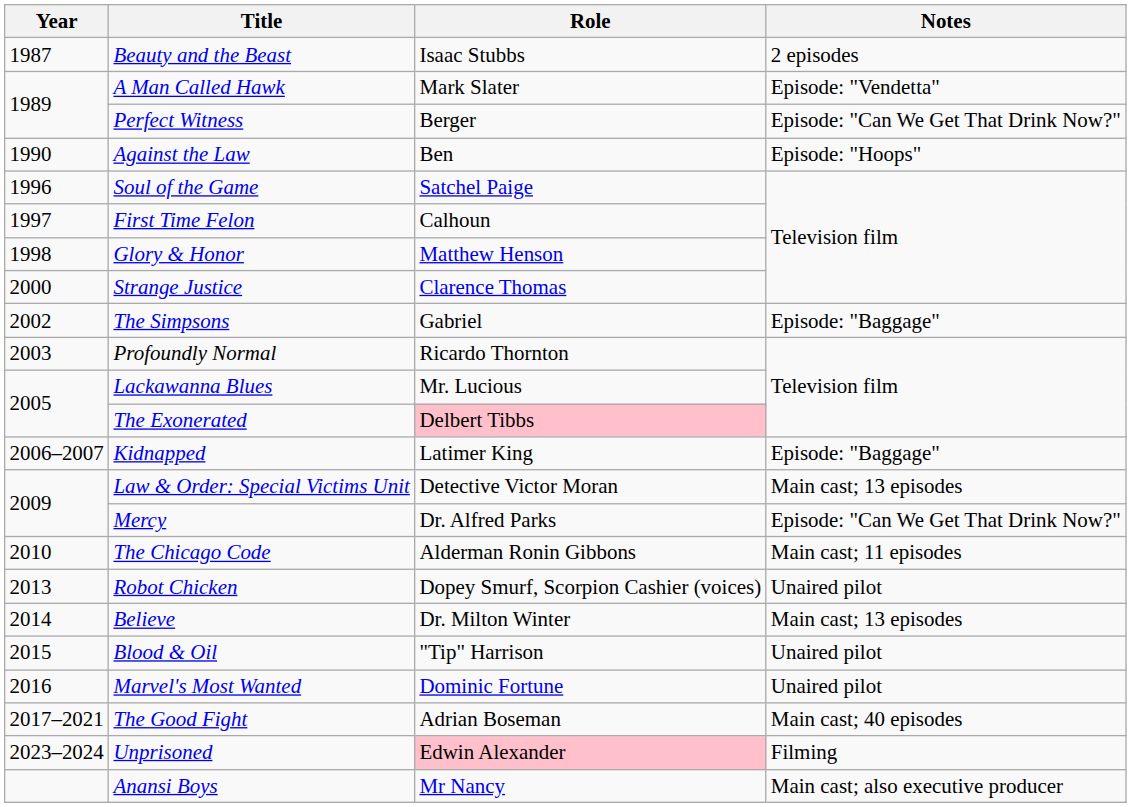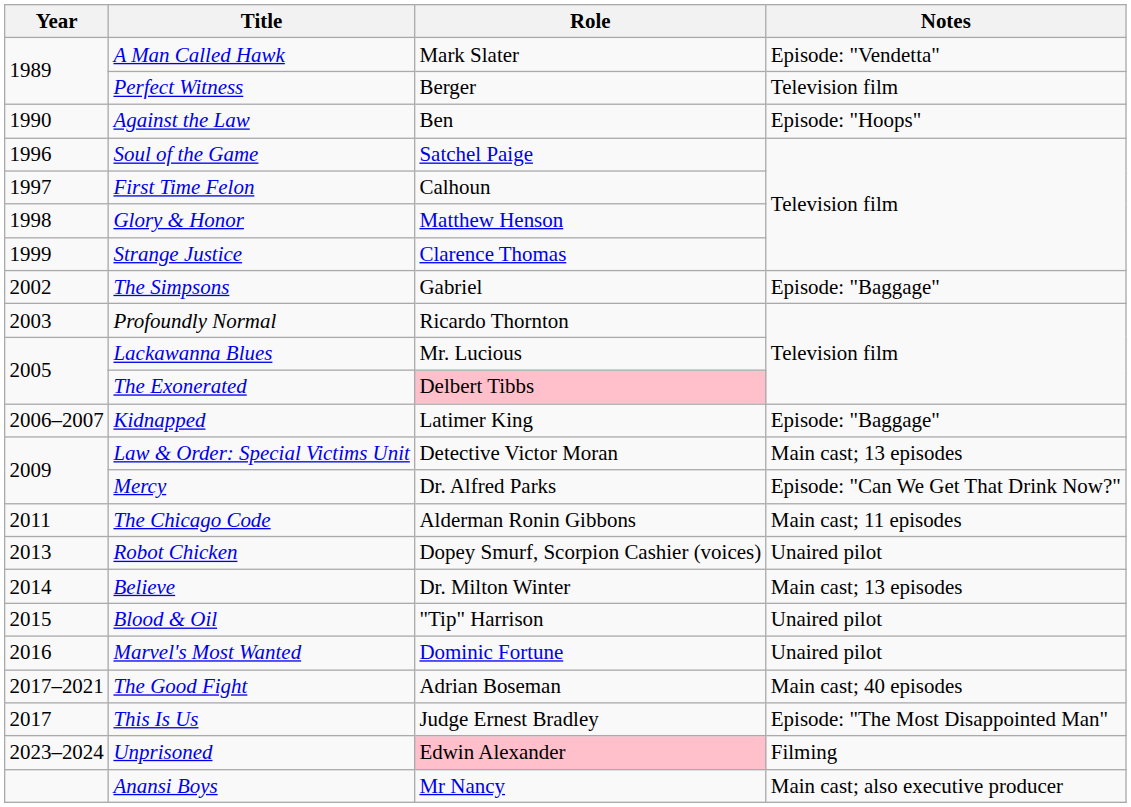 <table class="wikitable sortable">
 <tr>
 <th>Year</th>
 <th>Title</th>
 <th>Role</th>
 <th>Notes</th>
-</tr>
-<tr>
-<td>1987</td>
-<td><em><a href='#'>Beauty and the Beast</a></em></td>
-<td>Isaac Stubbs</td>
-<td>2 episodes</td>
 </tr>
 <tr>
 <td rowspan="2">1989</td>
 <td><em><a href='#'>A Man Called Hawk</a></em></td>
 <td>Mark Slater</td>
 <td>Episode: "Vendetta"</td>
 </tr>
 <tr>
 <td><em><a href='#'>Perfect Witness</a></em></td>
 <td>Berger</td>
-<td>Episode: "Can We Get That Drink Now?"</td>
+<td>Television film</td>
 </tr>
 <tr>
 <td>1990</td>
 <td><em><a href='#'>Against the Law</a></em></td>
 <td>Ben</td>
 <td>Episode: "Hoops"</td>
 </tr>
 <tr>
 <td>1996</td>
 <td><em><a href='#'>Soul of the Game</a></em></td>
 <td><a href='#'>Satchel Paige</a></td>
 <td rowspan="4">Television film</td>
 </tr>
 <tr>
 <td>1997</td>
 <td><em><a href='#'>First Time Felon</a></em></td>
 <td>Calhoun</td>
 </tr>
 <tr>
 <td>1998</td>
 <td><em><a href='#'>Glory & Honor</a></em></td>
 <td><a href='#'>Matthew Henson</a></td>
 </tr>
 <tr>
-<td>2000</td>
+<td>1999</td>
 <td><em><a href='#'>Strange Justice</a></em></td>
 <td><a href='#'>Clarence Thomas</a></td>
 </tr>
 <tr>
 <td>2002</td>
 <td><em><a href='#'>The Simpsons</a></em></td>
 <td>Gabriel</td>
 <td>Episode: "Baggage"</td>
 </tr>
 <tr>
 <td>2003</td>
 <td><em>Profoundly Normal</em></td>
 <td>Ricardo Thornton</td>
 <td rowspan="3">Television film</td>
 </tr>
 <tr>
 <td rowspan="2">2005</td>
 <td><em><a href='#'>Lackawanna Blues</a></em></td>
 <td>Mr. Lucious</td>
 </tr>
 <tr>
 <td><em><a href='#'>The Exonerated</a></em></td>
 <td style="background: pink;">Delbert Tibbs</td>
 </tr>
 <tr>
 <td>2006–2007</td>
 <td><em><a href='#'>Kidnapped</a></em></td>
 <td>Latimer King</td>
 <td>Episode: "Baggage"</td>
 </tr>
 <tr>
 <td rowspan="2">2009</td>
 <td><em><a href='#'>Law & Order: Special Victims Unit</a></em></td>
 <td>Detective Victor Moran</td>
 <td>Main cast; 13 episodes</td>
 </tr>
 <tr>
 <td><em><a href='#'>Mercy</a></em></td>
 <td>Dr. Alfred Parks</td>
 <td>Episode: "Can We Get That Drink Now?"</td>
 </tr>
 <tr>
-<td>2010</td>
+<td>2011</td>
 <td><em><a href='#'>The Chicago Code</a></em></td>
 <td>Alderman Ronin Gibbons</td>
 <td>Main cast; 11 episodes</td>
 </tr>
 <tr>
 <td>2013</td>
 <td><em><a href='#'>Robot Chicken</a></em></td>
 <td>Dopey Smurf, Scorpion Cashier (voices)</td>
 <td>Unaired pilot</td>
 </tr>
 <tr>
 <td>2014</td>
 <td><em><a href='#'>Believe</a></em></td>
 <td>Dr. Milton Winter</td>
 <td>Main cast; 13 episodes</td>
 </tr>
 <tr>
 <td>2015</td>
 <td><em><a href='#'>Blood & Oil</a></em></td>
 <td>"Tip" Harrison</td>
 <td>Unaired pilot</td>
 </tr>
 <tr>
 <td>2016</td>
 <td><em><a href='#'>Marvel's Most Wanted</a></em></td>
 <td><a href='#'>Dominic Fortune</a></td>
 <td>Unaired pilot</td>
 </tr>
 <tr>
 <td>2017–2021</td>
 <td><em><a href='#'>The Good Fight</a></em></td>
 <td>Adrian Boseman</td>
 <td>Main cast; 40 episodes</td>
 </tr>
 <tr>
+<td>2017</td>
+<td><em><a href='#'>This Is Us</a></em></td>
+<td>Judge Ernest Bradley</td>
+<td>Episode: "The Most Disappointed Man"</td>
+</tr>
+<tr>
 <td>2023–2024</td>
 <td><em><a href='#'>Unprisoned</a></em></td>
 <td style="background: pink;">Edwin Alexander</td>
 <td>Filming</td>
 </tr>
 <tr>
 <td></td>
 <td><em><a href='#'>Anansi Boys</a></em></td>
 <td><a href='#'>Mr Nancy</a></td>
 <td>Main cast; also executive producer</td>
 </tr>
 <tr>
 </tr>
 </table>
